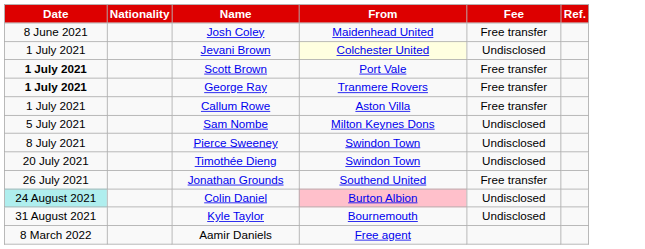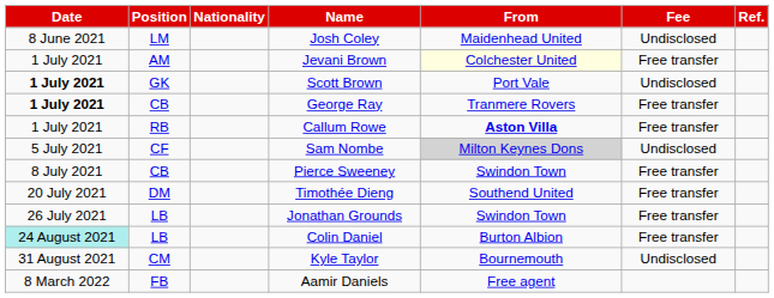 <table class="wikitable"  style="text-align:center; font-size:90%; ">
 <tr>
 <th style="background:#DD0000;color:#fff; width:120px;">Date</th>
+<th style="background:#DD0000;color:#fff; width:50px;">Position</th>
 <th style="background:#DD0000;color:#fff; width:50px;">Nationality</th>
 <th style="background:#DD0000;color:#fff; width:150px;">Name</th>
 <th style="background:#DD0000;color:#fff; width:200px;">From</th>
 <th style="background:#DD0000;color:#fff; width:110px;">Fee</th>
 <th style="background:#DD0000;color:#fff; width:25px;">Ref.</th>
 </tr>
 <tr>
 <td>8 June 2021</td>
+<td><a href='#'>LM</a></td>
 <td></td>
 <td><a href='#'>Josh Coley</a></td>
 <td> <a href='#'>Maidenhead United</a></td>
+<td>Undisclosed</td>
+<td></td>
+</tr>
+<tr>
+<td>1 July 2021</td>
+<td><a href='#'>AM</a></td>
+<td></td>
+<td><a href='#'>Jevani Brown</a></td>
+<td style="background: lightyellow;"> <a href='#'>Colchester United</a></td>
 <td>Free transfer</td>
 <td></td>
 </tr>
 <tr>
-<td>1 July 2021</td>
+<td><strong>1 July 2021</strong></td>
+<td><a href='#'>GK</a></td>
 <td></td>
-<td><a href='#'>Jevani Brown</a></td>
-<td style="background: lightyellow;"> <a href='#'>Colchester United</a></td>
+<td><a href='#'>Scott Brown</a></td>
+<td> <a href='#'>Port Vale</a></td>
 <td>Undisclosed</td>
 <td></td>
 </tr>
 <tr>
 <td><strong>1 July 2021</strong></td>
-<td></td>
-<td><a href='#'>Scott Brown</a></td>
-<td> <a href='#'>Port Vale</a></td>
-<td>Free transfer</td>
-<td></td>
-</tr>
-<tr>
-<td><strong>1 July 2021</strong></td>
+<td><a href='#'>CB</a></td>
 <td></td>
 <td><a href='#'>George Ray</a></td>
 <td> <a href='#'>Tranmere Rovers</a></td>
 <td>Free transfer</td>
 <td></td>
 </tr>
 <tr>
 <td>1 July 2021</td>
+<td><a href='#'>RB</a></td>
 <td></td>
 <td><a href='#'>Callum Rowe</a></td>
-<td> <a href='#'>Aston Villa</a></td>
+<td><strong> <a href='#'>Aston Villa</a></strong></td>
 <td>Free transfer</td>
 <td></td>
 </tr>
 <tr>
 <td>5 July 2021</td>
+<td><a href='#'>CF</a></td>
 <td></td>
 <td><a href='#'>Sam Nombe</a></td>
-<td> <a href='#'>Milton Keynes Dons</a></td>
+<td style="background: lightgrey;"> <a href='#'>Milton Keynes Dons</a></td>
 <td>Undisclosed</td>
 <td></td>
 </tr>
 <tr>
 <td>8 July 2021</td>
+<td><a href='#'>CB</a></td>
 <td></td>
 <td><a href='#'>Pierce Sweeney</a></td>
 <td> <a href='#'>Swindon Town</a></td>
-<td>Undisclosed</td>
+<td>Free transfer</td>
 <td></td>
 </tr>
 <tr>
 <td>20 July 2021</td>
+<td><a href='#'>DM</a></td>
 <td></td>
 <td><a href='#'>Timothée Dieng</a></td>
-<td> <a href='#'>Swindon Town</a></td>
-<td>Undisclosed</td>
-<td></td>
-</tr>
-<tr>
-<td>26 July 2021</td>
-<td></td>
-<td><a href='#'>Jonathan Grounds</a></td>
 <td> <a href='#'>Southend United</a></td>
 <td>Free transfer</td>
 <td></td>
 </tr>
 <tr>
+<td>26 July 2021</td>
+<td><a href='#'>LB</a></td>
+<td></td>
+<td><a href='#'>Jonathan Grounds</a></td>
+<td> <a href='#'>Swindon Town</a></td>
+<td>Free transfer</td>
+<td></td>
+</tr>
+<tr>
 <td style="background: paleturquoise;">24 August 2021</td>
+<td><a href='#'>LB</a></td>
 <td></td>
 <td><a href='#'>Colin Daniel</a></td>
-<td style="background: pink;"> <a href='#'>Burton Albion</a></td>
-<td>Undisclosed</td>
+<td> <a href='#'>Burton Albion</a></td>
+<td>Free transfer</td>
 <td></td>
 </tr>
 <tr>
 <td>31 August 2021</td>
+<td><a href='#'>CM</a></td>
 <td></td>
 <td><a href='#'>Kyle Taylor</a></td>
 <td> <a href='#'>Bournemouth</a></td>
 <td>Undisclosed</td>
 <td></td>
 </tr>
 <tr>
 <td>8 March 2022</td>
+<td><a href='#'>FB</a></td>
 <td></td>
 <td>Aamir Daniels</td>
 <td> <a href='#'>Free agent</a></td>
 <td></td>
 <td></td>
 </tr>
 </table>
